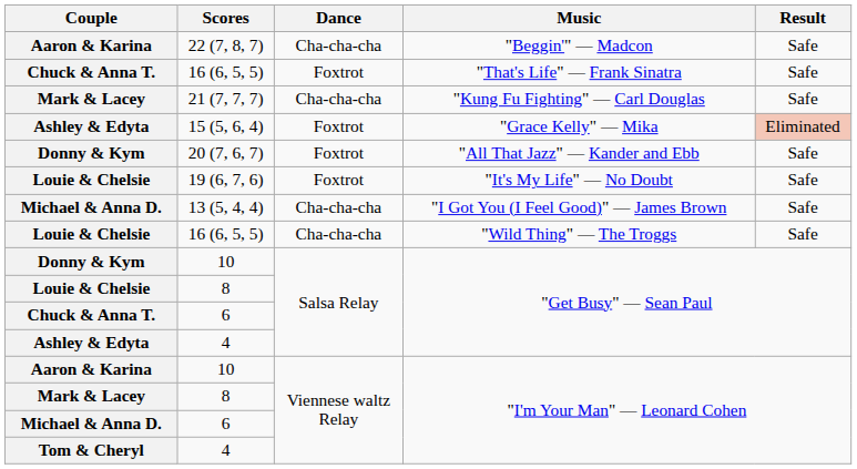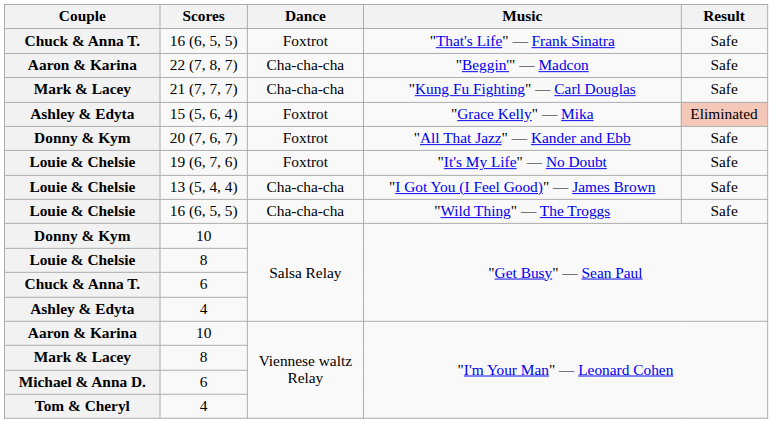 <table class="wikitable sortable" style="text-align:center; width:90%">
 <tr>
 <th scope="col">Couple</th>
 <th scope="col">Scores</th>
 <th scope="col" class="unsortable">Dance</th>
 <th scope="col" class="unsortable">Music</th>
 <th scope="col" class="unsortable">Result</th>
 </tr>
 <tr>
+<th scope="row">Chuck & Anna T.</th>
+<td>16 (6, 5, 5)</td>
+<td>Foxtrot</td>
+<td>"<a href='#'>That's Life</a>" — <a href='#'>Frank Sinatra</a></td>
+<td>Safe</td>
+</tr>
+<tr>
 <th scope="row">Aaron & Karina</th>
 <td>22 (7, 8, 7)</td>
 <td>Cha-cha-cha</td>
 <td>"<a href='#'>Beggin'</a>" — <a href='#'>Madcon</a></td>
-<td>Safe</td>
-</tr>
-<tr>
-<th scope="row">Chuck & Anna T.</th>
-<td>16 (6, 5, 5)</td>
-<td>Foxtrot</td>
-<td>"<a href='#'>That's Life</a>" — <a href='#'>Frank Sinatra</a></td>
 <td>Safe</td>
 </tr>
 <tr>
 <th scope="row">Mark & Lacey</th>
 <td>21 (7, 7, 7)</td>
 <td>Cha-cha-cha</td>
 <td>"<a href='#'>Kung Fu Fighting</a>" — <a href='#'>Carl Douglas</a></td>
 <td>Safe</td>
 </tr>
 <tr>
 <th scope="row">Ashley & Edyta</th>
 <td>15 (5, 6, 4)</td>
 <td>Foxtrot</td>
 <td>"<a href='#'>Grace Kelly</a>" — <a href='#'>Mika</a></td>
 <td bgcolor=f4c7b8>Eliminated</td>
 </tr>
 <tr>
 <th scope="row">Donny & Kym</th>
 <td>20 (7, 6, 7)</td>
 <td>Foxtrot</td>
 <td>"<a href='#'>All That Jazz</a>" — <a href='#'>Kander and Ebb</a></td>
 <td>Safe</td>
 </tr>
 <tr>
 <th scope="row">Louie & Chelsie</th>
 <td>19 (6, 7, 6)</td>
 <td>Foxtrot</td>
 <td>"<a href='#'>It's My Life</a>" — <a href='#'>No Doubt</a></td>
 <td>Safe</td>
 </tr>
 <tr>
-<th scope="row">Michael & Anna D.</th>
+<th scope="row">Louie & Chelsie</th>
 <td>13 (5, 4, 4)</td>
 <td>Cha-cha-cha</td>
 <td>"<a href='#'>I Got You (I Feel Good)</a>" — <a href='#'>James Brown</a></td>
 <td>Safe</td>
 </tr>
 <tr>
 <th scope="row">Louie & Chelsie</th>
 <td>16 (6, 5, 5)</td>
 <td>Cha-cha-cha</td>
 <td>"<a href='#'>Wild Thing</a>" — <a href='#'>The Troggs</a></td>
 <td>Safe</td>
 </tr>
 <tr>
 <th scope="row">Donny & Kym</th>
 <td>10</td>
 <td rowspan="4">Salsa Relay</td>
 <td colspan="2" rowspan="4">"<a href='#'>Get Busy</a>" — <a href='#'>Sean Paul</a></td>
 </tr>
 <tr>
 <th scope="row">Louie & Chelsie</th>
 <td>8</td>
 </tr>
 <tr>
 <th scope="row">Chuck & Anna T.</th>
 <td>6</td>
 </tr>
 <tr>
 <th scope="row">Ashley & Edyta</th>
 <td>4</td>
 </tr>
 <tr>
 <th scope="row">Aaron & Karina</th>
 <td>10</td>
 <td rowspan="4">Viennese waltz<br>Relay</td>
 <td colspan="2" rowspan="4">"<a href='#'>I'm Your Man</a>" — <a href='#'>Leonard Cohen</a></td>
 </tr>
 <tr>
 <th scope="row">Mark & Lacey</th>
 <td>8</td>
 </tr>
 <tr>
 <th scope="row">Michael & Anna D.</th>
 <td>6</td>
 </tr>
 <tr>
 <th scope="row">Tom & Cheryl</th>
 <td>4</td>
 </tr>
 </table>
